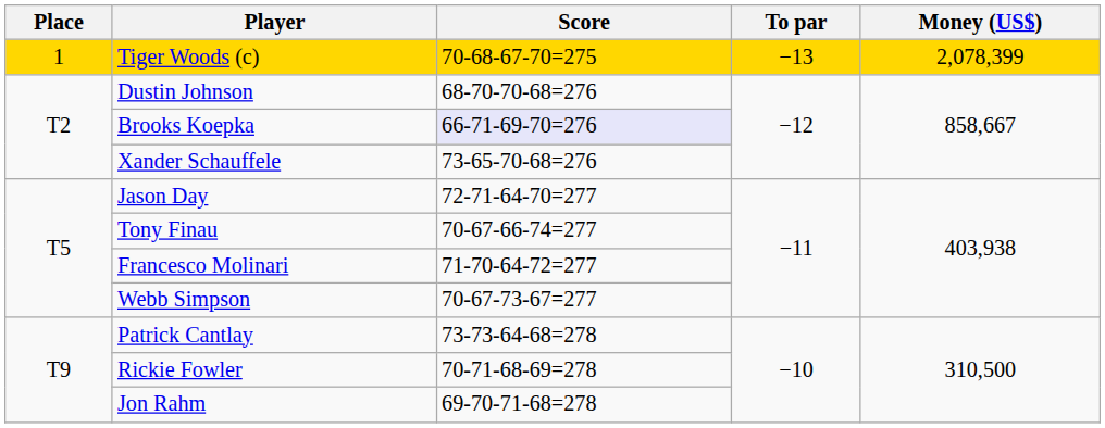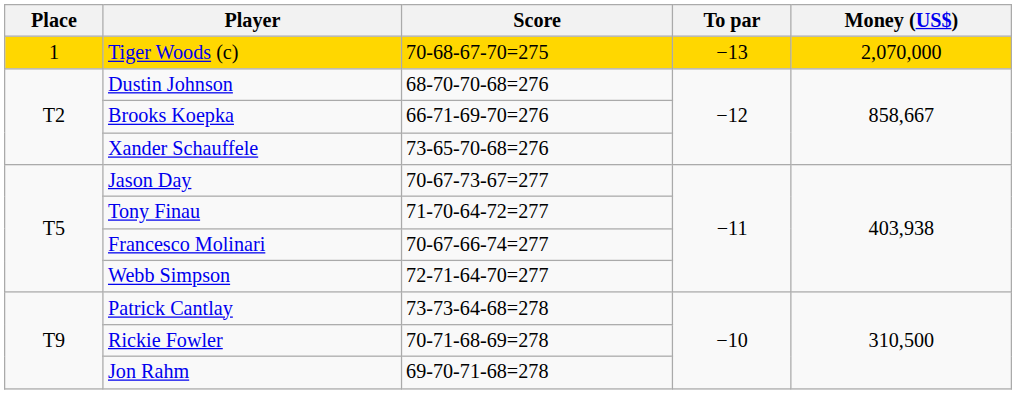 <table class="wikitable" style="width:50em;margin-bottom:0;">
 <tr>
 <th>Place</th>
 <th>Player</th>
 <th>Score</th>
 <th>To par</th>
 <th>Money (<a href='#'>US$</a>)</th>
 </tr>
 <tr style="background:gold">
 <td align=center>1</td>
 <td> <a href='#'>Tiger Woods</a> (c)</td>
 <td>70-68-67-70=275</td>
 <td align=center>−13</td>
-<td align=center>2,078,399</td>
+<td align=center>2,070,000</td>
 </tr>
 <tr>
 <td rowspan=3 align=center>T2</td>
 <td> <a href='#'>Dustin Johnson</a></td>
 <td>68-70-70-68=276</td>
 <td rowspan=3 align=center>−12</td>
 <td rowspan=3 align=center>858,667</td>
 </tr>
 <tr>
 <td> <a href='#'>Brooks Koepka</a></td>
-<td style="background: lavender;">66-71-69-70=276</td>
+<td>66-71-69-70=276</td>
 </tr>
 <tr>
 <td> <a href='#'>Xander Schauffele</a></td>
 <td>73-65-70-68=276</td>
 </tr>
 <tr>
 <td rowspan=4 align=center>T5</td>
 <td> <a href='#'>Jason Day</a></td>
-<td>72-71-64-70=277</td>
+<td>70-67-73-67=277</td>
 <td rowspan=4 align=center>−11</td>
 <td rowspan=4 align=center>403,938</td>
 </tr>
 <tr>
 <td> <a href='#'>Tony Finau</a></td>
+<td>71-70-64-72=277</td>
+</tr>
+<tr>
+<td> <a href='#'>Francesco Molinari</a></td>
 <td>70-67-66-74=277</td>
 </tr>
 <tr>
-<td> <a href='#'>Francesco Molinari</a></td>
-<td>71-70-64-72=277</td>
-</tr>
-<tr>
 <td> <a href='#'>Webb Simpson</a></td>
-<td>70-67-73-67=277</td>
+<td>72-71-64-70=277</td>
 </tr>
 <tr>
 <td rowspan=3 align=center>T9</td>
 <td> <a href='#'>Patrick Cantlay</a></td>
 <td>73-73-64-68=278</td>
 <td rowspan=3 align=center>−10</td>
 <td rowspan=3 align=center>310,500</td>
 </tr>
 <tr>
 <td> <a href='#'>Rickie Fowler</a></td>
 <td>70-71-68-69=278</td>
 </tr>
 <tr>
 <td> <a href='#'>Jon Rahm</a></td>
 <td>69-70-71-68=278</td>
 </tr>
 </table>
